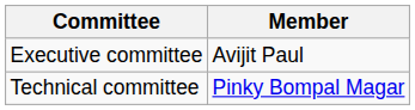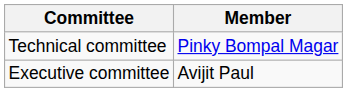 <table class="wikitable">
 <tr>
 <th>Committee</th>
 <th>Member</th>
 </tr>
 <tr>
+<td>Technical committee</td>
+<td> <a href='#'>Pinky Bompal Magar</a></td>
+</tr>
+<tr>
 <td>Executive committee</td>
 <td> Avijit Paul</td>
 </tr>
-<tr>
-<td>Technical committee</td>
-<td> <a href='#'>Pinky Bompal Magar</a></td>
-</tr>
 </table>
